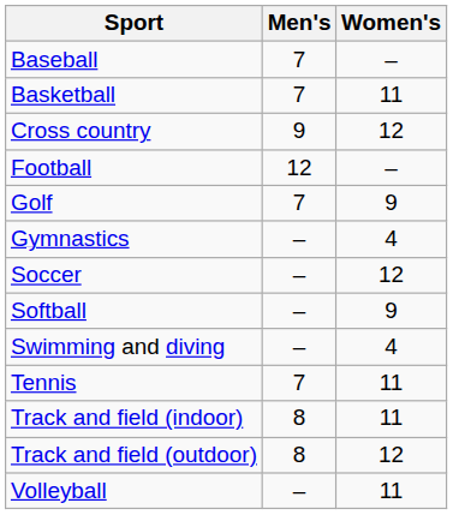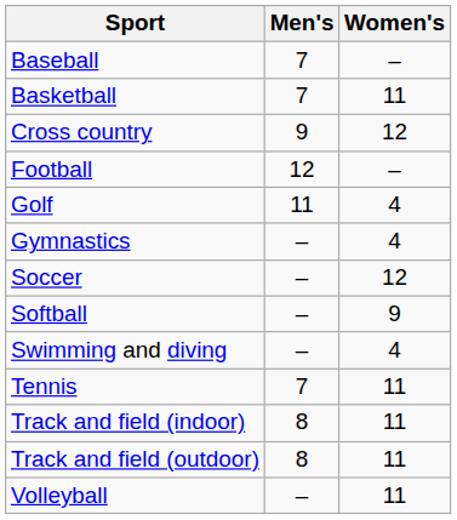 <table class="wikitable" style=text-align:center>
 <tr>
 <th>Sport</th>
 <th>Men's</th>
 <th>Women's</th>
 </tr>
 <tr>
 <td align=left><a href='#'>Baseball</a></td>
 <td>7</td>
 <td>–</td>
 </tr>
 <tr>
 <td align=left><a href='#'>Basketball</a></td>
 <td>7</td>
 <td>11</td>
 </tr>
 <tr>
 <td align=left><a href='#'>Cross country</a></td>
 <td>9</td>
 <td>12</td>
 </tr>
 <tr>
 <td align=left><a href='#'>Football</a></td>
 <td>12</td>
 <td>–</td>
 </tr>
 <tr>
 <td align=left><a href='#'>Golf</a></td>
-<td>7</td>
-<td>9</td>
+<td>11</td>
+<td>4</td>
 </tr>
 <tr>
 <td align=left><a href='#'>Gymnastics</a></td>
 <td>–</td>
 <td>4</td>
 </tr>
 <tr>
 <td align=left><a href='#'>Soccer</a></td>
 <td>–</td>
 <td>12</td>
 </tr>
 <tr>
 <td align=left><a href='#'>Softball</a></td>
 <td>–</td>
 <td>9</td>
 </tr>
 <tr>
 <td align=left><a href='#'>Swimming</a> and <a href='#'>diving</a></td>
 <td>–</td>
 <td>4</td>
 </tr>
 <tr>
 <td align=left><a href='#'>Tennis</a></td>
 <td>7</td>
 <td>11</td>
 </tr>
 <tr>
 <td align=left><a href='#'>Track and field (indoor)</a></td>
 <td>8</td>
 <td>11</td>
 </tr>
 <tr>
 <td align=left><a href='#'>Track and field (outdoor)</a></td>
 <td>8</td>
-<td>12</td>
+<td>11</td>
 </tr>
 <tr>
 <td align=left><a href='#'>Volleyball</a></td>
 <td>–</td>
 <td>11</td>
 </tr>
 </table>
